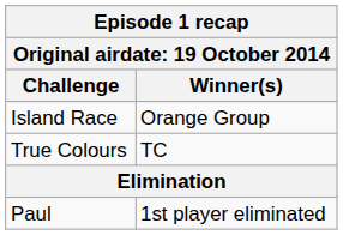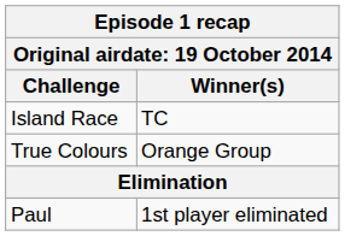 <table class="wikitable" style="font-size: 95%; margin: 10px" align="right" width="40%">
 <tr>
 <th colspan=3>Episode 1 recap</th>
 </tr>
 <tr>
 <th colspan=3>Original airdate: 19 October 2014</th>
 </tr>
 <tr>
 <th>Challenge</th>
 <th>Winner(s)</th>
 </tr>
 <tr>
 <td>Island Race</td>
-<td>Orange Group</td>
+<td>TC</td>
 </tr>
 <tr>
 <td>True Colours</td>
-<td>TC</td>
+<td>Orange Group</td>
 </tr>
 <tr>
 <th colspan=3>Elimination</th>
 </tr>
 <tr>
 <td>Paul</td>
 <td colspan=2>1st player eliminated</td>
 </tr>
 </table>
